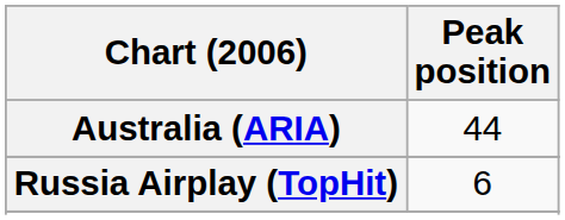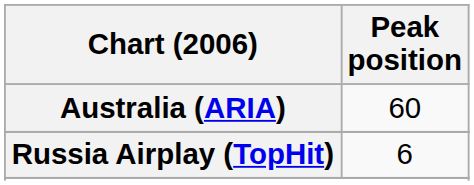 <table class="wikitable plainrowheaders sortable" style="text-align:center;">
 <tr>
 <th scope="col">Chart (2006)</th>
 <th scope="col">Peak<br>position</th>
 </tr>
 <tr>
 <th scope="row">Australia (<a href='#'>ARIA</a>)</th>
-<td>44</td>
+<td>60</td>
 </tr>
 <tr>
 </tr>
 <tr>
 </tr>
 <tr>
 </tr>
 <tr>
 </tr>
 <tr>
 <th scope="row">Russia Airplay (<a href='#'>TopHit</a>)</th>
 <td>6</td>
 </tr>
 <tr>
 </tr>
 <tr>
 </tr>
 <tr>
 </tr>
 </table>
